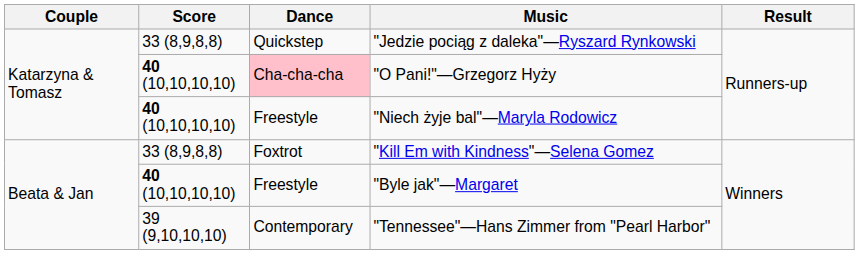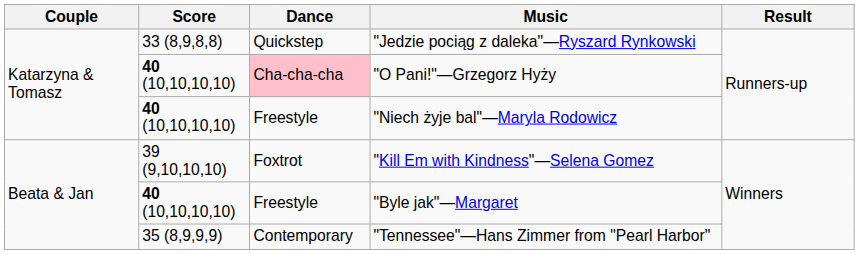 <table class="wikitable">
 <tr>
 <th style="width:150px;">Couple</th>
 <th style="width:110px;">Score</th>
 <th style="width:120px;">Dance</th>
 <th style="width:440px;">Music</th>
 <th style="width:150px;">Result</th>
 </tr>
 <tr>
 <td rowspan="3">Katarzyna & Tomasz</td>
 <td>33 (8,9,8,8)</td>
 <td>Quickstep</td>
 <td>"Jedzie pociąg z daleka"—<a href='#'>Ryszard Rynkowski</a></td>
 <td rowspan="3">Runners-up</td>
 </tr>
 <tr>
 <td><strong>40</strong> (10,10,10,10)</td>
 <td style="background: pink;">Cha-cha-cha</td>
 <td>"O Pani!"—Grzegorz Hyży</td>
 </tr>
 <tr>
 <td><strong>40</strong> (10,10,10,10)</td>
 <td>Freestyle</td>
 <td>"Niech żyje bal"—<a href='#'>Maryla Rodowicz</a></td>
 </tr>
 <tr>
 <td rowspan="3">Beata & Jan</td>
-<td>33 (8,9,8,8)</td>
+<td>39 (9,10,10,10)</td>
 <td>Foxtrot</td>
 <td>"<a href='#'>Kill Em with Kindness</a>"—<a href='#'>Selena Gomez</a></td>
 <td rowspan="3">Winners</td>
 </tr>
 <tr>
 <td><strong>40</strong> (10,10,10,10)</td>
 <td>Freestyle</td>
 <td>"Byle jak"—<a href='#'>Margaret</a></td>
 </tr>
 <tr>
-<td>39 (9,10,10,10)</td>
+<td>35 (8,9,9,9)</td>
 <td>Contemporary</td>
 <td>"Tennessee"—Hans Zimmer from "Pearl Harbor"</td>
 </tr>
 </table>
